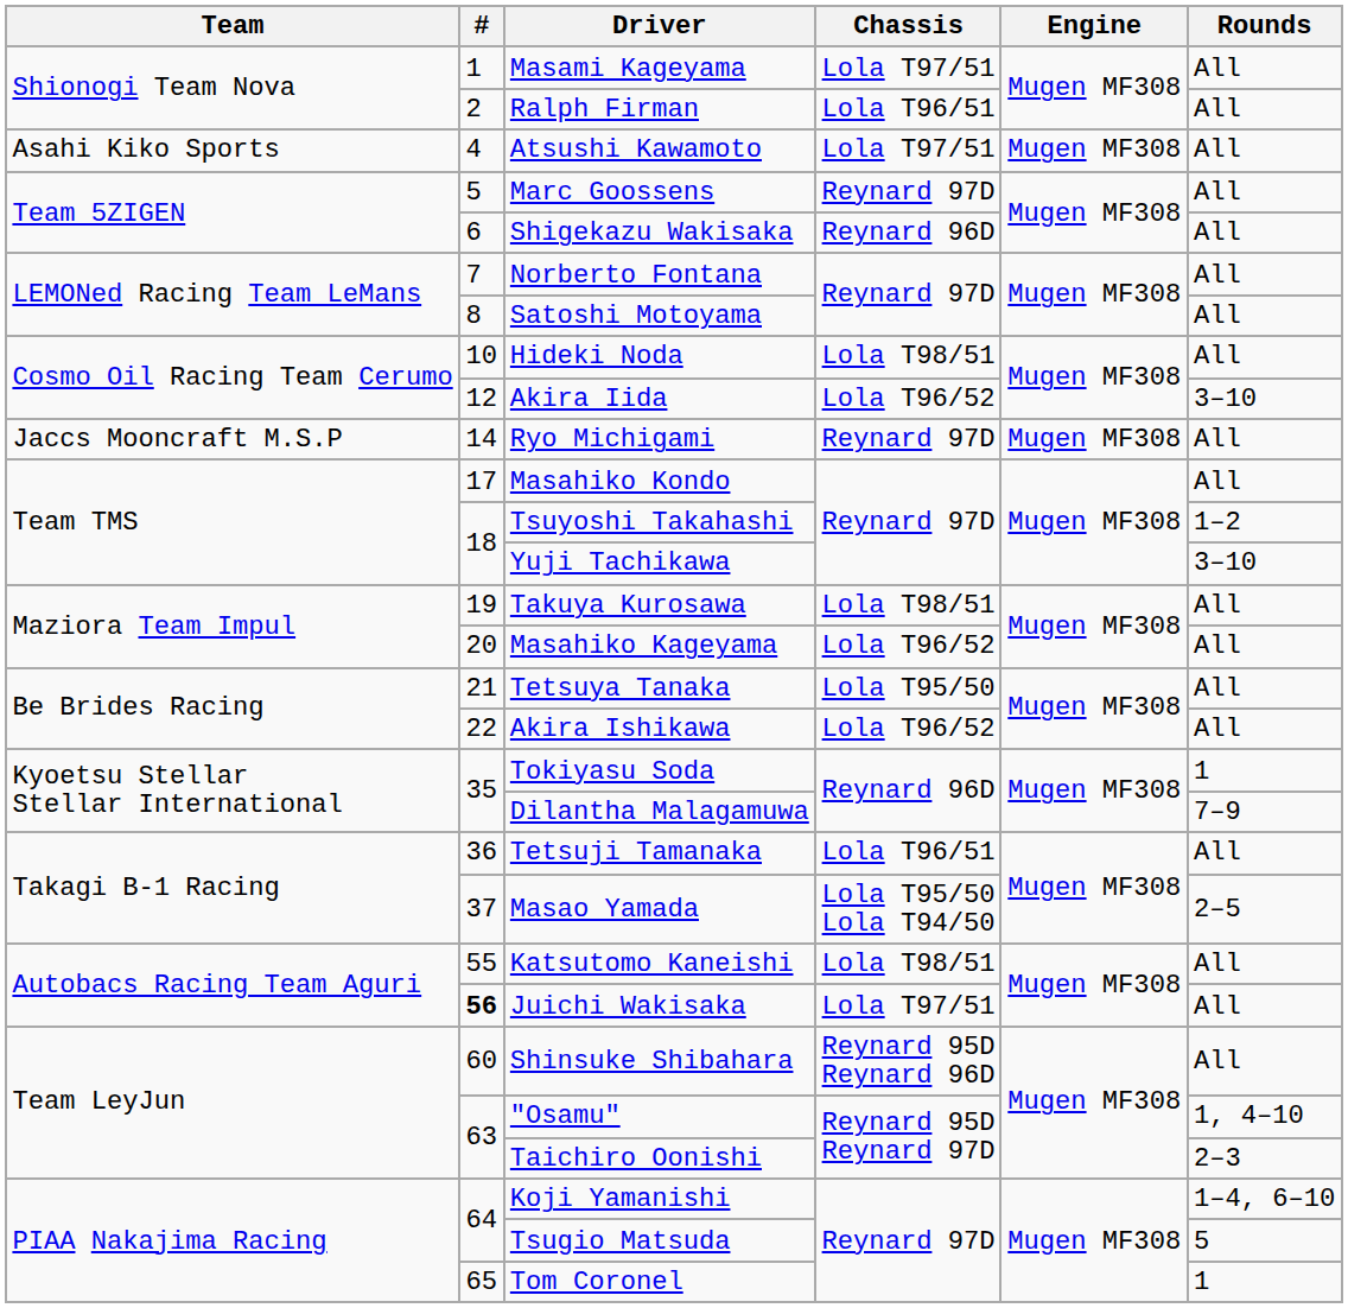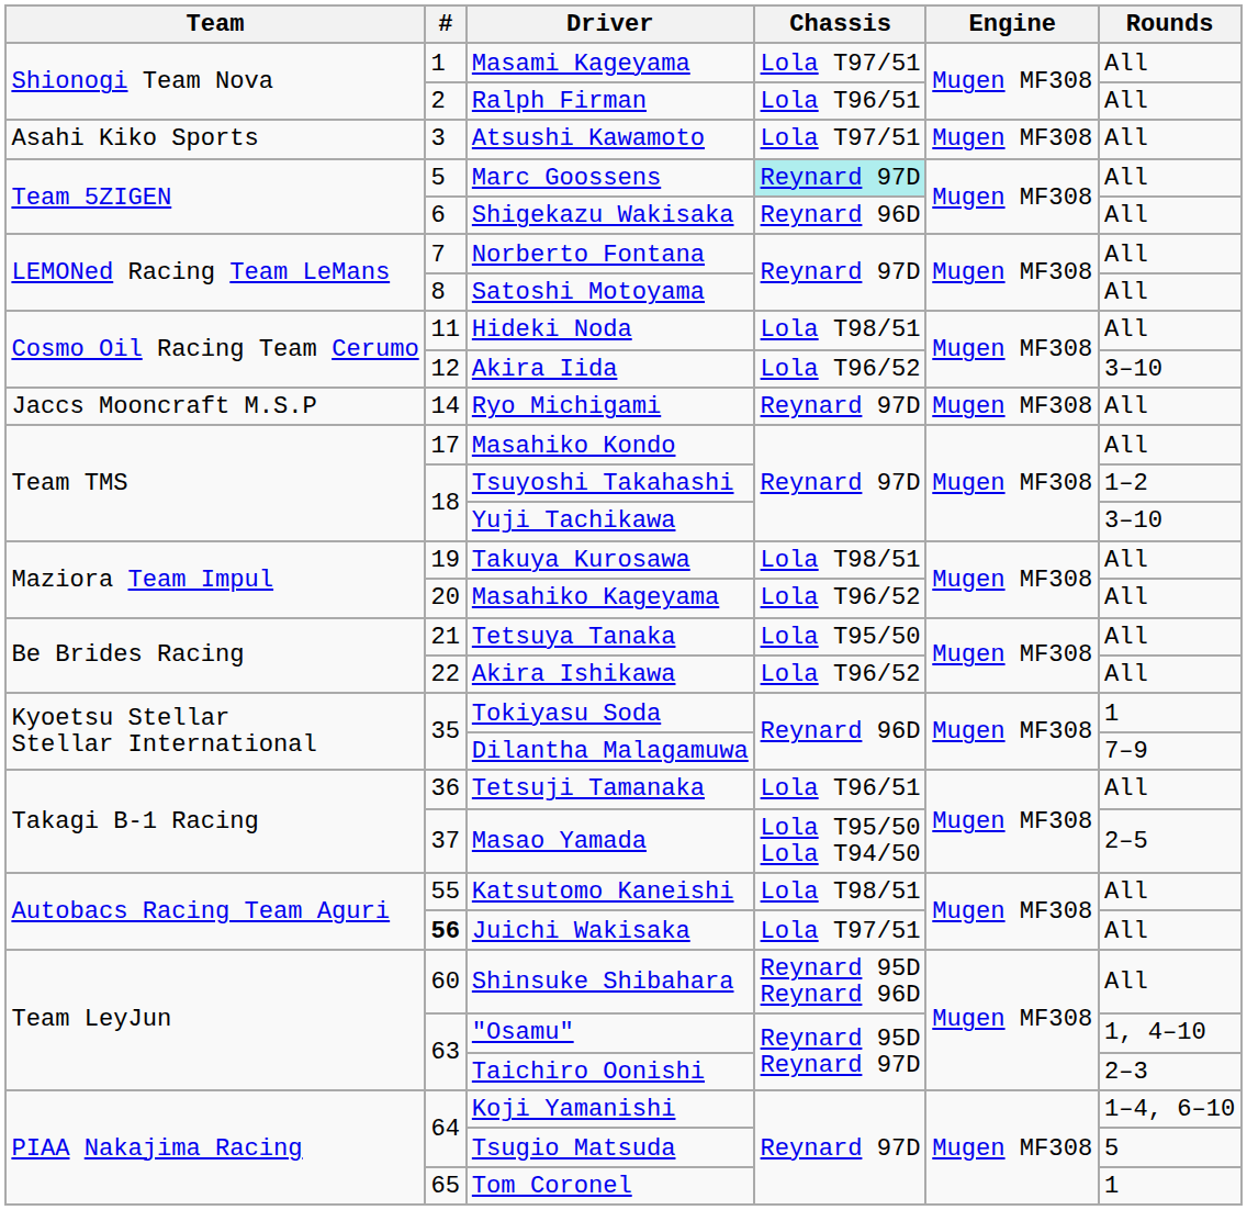 <table class="wikitable" style="font-size:85%">
 <tr>
 <th>Team</th>
 <th>#</th>
 <th>Driver</th>
 <th>Chassis</th>
 <th>Engine</th>
 <th>Rounds</th>
 </tr>
 <tr>
 <td rowspan="2"><a href='#'>Shionogi</a> Team Nova</td>
 <td>1</td>
 <td> <a href='#'>Masami Kageyama</a></td>
 <td><a href='#'>Lola</a> T97/51</td>
 <td rowspan="2"><a href='#'>Mugen</a> MF308</td>
 <td>All</td>
 </tr>
 <tr>
 <td>2</td>
 <td> <a href='#'>Ralph Firman</a></td>
 <td><a href='#'>Lola</a> T96/51</td>
 <td>All</td>
 </tr>
 <tr>
 <td>Asahi Kiko Sports</td>
-<td>4</td>
+<td>3</td>
 <td> <a href='#'>Atsushi Kawamoto</a></td>
 <td><a href='#'>Lola</a> T97/51</td>
 <td><a href='#'>Mugen</a> MF308</td>
 <td>All</td>
 </tr>
 <tr>
 <td rowspan="2"><a href='#'>Team 5ZIGEN</a></td>
 <td>5</td>
 <td> <a href='#'>Marc Goossens</a></td>
-<td><a href='#'>Reynard</a> 97D</td>
+<td style="background: paleturquoise;"><a href='#'>Reynard</a> 97D</td>
 <td rowspan="2"><a href='#'>Mugen</a> MF308</td>
 <td>All</td>
 </tr>
 <tr>
 <td>6</td>
 <td> <a href='#'>Shigekazu Wakisaka</a></td>
 <td><a href='#'>Reynard</a> 96D</td>
 <td>All</td>
 </tr>
 <tr>
 <td rowspan="2"><a href='#'>LEMONed</a> Racing <a href='#'>Team LeMans</a></td>
 <td>7</td>
 <td> <a href='#'>Norberto Fontana</a></td>
 <td rowspan="2"><a href='#'>Reynard</a> 97D</td>
 <td rowspan="2"><a href='#'>Mugen</a> MF308</td>
 <td>All</td>
 </tr>
 <tr>
 <td>8</td>
 <td> <a href='#'>Satoshi Motoyama</a></td>
 <td>All</td>
 </tr>
 <tr>
 <td rowspan="2"><a href='#'>Cosmo Oil</a> Racing Team <a href='#'>Cerumo</a></td>
-<td>10</td>
+<td>11</td>
 <td> <a href='#'>Hideki Noda</a></td>
 <td><a href='#'>Lola</a> T98/51</td>
 <td rowspan="2"><a href='#'>Mugen</a> MF308</td>
 <td>All</td>
 </tr>
 <tr>
 <td>12</td>
 <td> <a href='#'>Akira Iida</a></td>
 <td><a href='#'>Lola</a> T96/52</td>
 <td>3–10</td>
 </tr>
 <tr>
 <td>Jaccs Mooncraft M.S.P</td>
 <td>14</td>
 <td> <a href='#'>Ryo Michigami</a></td>
 <td><a href='#'>Reynard</a> 97D</td>
 <td><a href='#'>Mugen</a> MF308</td>
 <td>All</td>
 </tr>
 <tr>
 <td rowspan="3">Team TMS</td>
 <td>17</td>
 <td> <a href='#'>Masahiko Kondo</a></td>
 <td rowspan="3"><a href='#'>Reynard</a> 97D</td>
 <td rowspan="3"><a href='#'>Mugen</a> MF308</td>
 <td>All</td>
 </tr>
 <tr>
 <td rowspan=2>18</td>
 <td> <a href='#'>Tsuyoshi Takahashi</a></td>
 <td>1–2</td>
 </tr>
 <tr>
 <td> <a href='#'>Yuji Tachikawa</a></td>
 <td>3–10</td>
 </tr>
 <tr>
 <td rowspan="2">Maziora <a href='#'>Team Impul</a></td>
 <td>19</td>
 <td> <a href='#'>Takuya Kurosawa</a></td>
 <td><a href='#'>Lola</a> T98/51</td>
 <td rowspan="2"><a href='#'>Mugen</a> MF308</td>
 <td>All</td>
 </tr>
 <tr>
 <td>20</td>
 <td> <a href='#'>Masahiko Kageyama</a></td>
 <td><a href='#'>Lola</a> T96/52</td>
 <td>All</td>
 </tr>
 <tr>
 <td rowspan="2">Be Brides Racing</td>
 <td>21</td>
 <td> <a href='#'>Tetsuya Tanaka</a></td>
 <td><a href='#'>Lola</a> T95/50</td>
 <td rowspan="2"><a href='#'>Mugen</a> MF308</td>
 <td>All</td>
 </tr>
 <tr>
 <td>22</td>
 <td> <a href='#'>Akira Ishikawa</a></td>
 <td><a href='#'>Lola</a> T96/52</td>
 <td>All</td>
 </tr>
 <tr>
 <td rowspan="2">Kyoetsu Stellar<br>Stellar International</td>
 <td rowspan=2>35</td>
 <td> <a href='#'>Tokiyasu Soda</a></td>
 <td rowspan="2"><a href='#'>Reynard</a> 96D</td>
 <td rowspan="2"><a href='#'>Mugen</a> MF308</td>
 <td>1</td>
 </tr>
 <tr>
 <td> <a href='#'>Dilantha Malagamuwa</a></td>
 <td>7–9</td>
 </tr>
 <tr>
 <td rowspan="2">Takagi B-1 Racing</td>
 <td>36</td>
 <td> <a href='#'>Tetsuji Tamanaka</a></td>
 <td><a href='#'>Lola</a> T96/51</td>
 <td rowspan="2"><a href='#'>Mugen</a> MF308</td>
 <td>All</td>
 </tr>
 <tr>
 <td>37</td>
 <td> <a href='#'>Masao Yamada</a></td>
 <td><a href='#'>Lola</a> T95/50<br><a href='#'>Lola</a> T94/50</td>
 <td>2–5</td>
 </tr>
 <tr>
 <td rowspan="2"><a href='#'>Autobacs Racing Team Aguri</a></td>
 <td>55</td>
 <td> <a href='#'>Katsutomo Kaneishi</a></td>
 <td><a href='#'>Lola</a> T98/51</td>
 <td rowspan="2"><a href='#'>Mugen</a> MF308</td>
 <td>All</td>
 </tr>
 <tr>
 <td><strong>56</strong></td>
 <td> <a href='#'>Juichi Wakisaka</a></td>
 <td><a href='#'>Lola</a> T97/51</td>
 <td>All</td>
 </tr>
 <tr>
 <td rowspan="3">Team LeyJun</td>
 <td>60</td>
 <td> <a href='#'>Shinsuke Shibahara</a></td>
 <td><a href='#'>Reynard</a> 95D<br><a href='#'>Reynard</a> 96D</td>
 <td rowspan="3"><a href='#'>Mugen</a> MF308</td>
 <td>All</td>
 </tr>
 <tr>
 <td rowspan=2>63</td>
 <td> <a href='#'>"Osamu"</a></td>
 <td rowspan="2"><a href='#'>Reynard</a> 95D<br><a href='#'>Reynard</a> 97D</td>
 <td>1, 4–10</td>
 </tr>
 <tr>
 <td> <a href='#'>Taichiro Oonishi</a></td>
 <td>2–3</td>
 </tr>
 <tr>
 <td rowspan="3"><a href='#'>PIAA</a> <a href='#'>Nakajima Racing</a></td>
 <td rowspan=2>64</td>
 <td> <a href='#'>Koji Yamanishi</a></td>
 <td rowspan="3"><a href='#'>Reynard</a> 97D</td>
 <td rowspan="3"><a href='#'>Mugen</a> MF308</td>
 <td>1–4, 6–10</td>
 </tr>
 <tr>
 <td> <a href='#'>Tsugio Matsuda</a></td>
 <td>5</td>
 </tr>
 <tr>
 <td>65</td>
 <td> <a href='#'>Tom Coronel</a></td>
 <td>1</td>
 </tr>
 </table>
